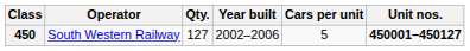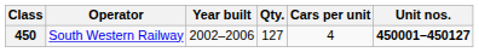 <table class="wikitable">
 <tr>
 <th>Class</th>
 <th>Operator</th>
+<th>Year built</th>
 <th>Qty.</th>
-<th>Year built</th>
 <th>Cars per unit</th>
 <th>Unit nos.</th>
 </tr>
 <tr>
 <th>450</th>
 <td><a href='#'>South Western Railway</a></td>
+<td align=center>2002–2006</td>
 <td align=center>127</td>
-<td align=center>2002–2006</td>
-<td align=center>5</td>
+<td align=center>4</td>
 <td><strong>450001–450127</strong></td>
 </tr>
 </table>
